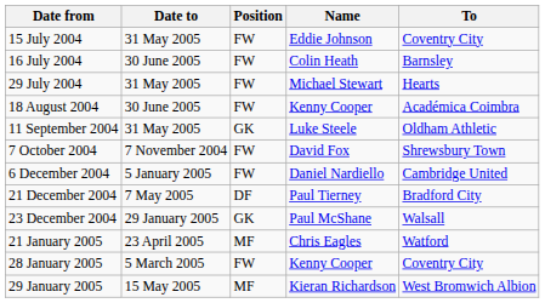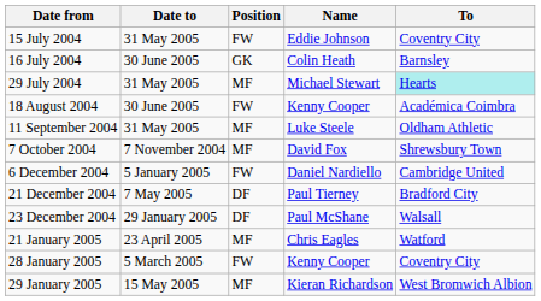 <table class="wikitable">
 <tr>
 <th>Date from</th>
 <th>Date to</th>
 <th>Position</th>
 <th>Name</th>
 <th>To</th>
 </tr>
 <tr>
 <td>15 July 2004</td>
 <td>31 May 2005</td>
 <td>FW</td>
 <td> <a href='#'>Eddie Johnson</a></td>
 <td> <a href='#'>Coventry City</a></td>
 </tr>
 <tr>
 <td>16 July 2004</td>
 <td>30 June 2005</td>
-<td>FW</td>
+<td>GK</td>
 <td> <a href='#'>Colin Heath</a></td>
 <td> <a href='#'>Barnsley</a></td>
 </tr>
 <tr>
 <td>29 July 2004</td>
 <td>31 May 2005</td>
-<td>FW</td>
+<td>MF</td>
 <td> <a href='#'>Michael Stewart</a></td>
-<td> <a href='#'>Hearts</a></td>
+<td style="background: paleturquoise;"> <a href='#'>Hearts</a></td>
 </tr>
 <tr>
 <td>18 August 2004</td>
 <td>30 June 2005</td>
 <td>FW</td>
 <td> <a href='#'>Kenny Cooper</a></td>
 <td> <a href='#'>Académica Coimbra</a></td>
 </tr>
 <tr>
 <td>11 September 2004</td>
 <td>31 May 2005</td>
-<td>GK</td>
+<td>MF</td>
 <td> <a href='#'>Luke Steele</a></td>
 <td> <a href='#'>Oldham Athletic</a></td>
 </tr>
 <tr>
 <td>7 October 2004</td>
 <td>7 November 2004</td>
-<td>FW</td>
+<td>MF</td>
 <td> <a href='#'>David Fox</a></td>
 <td> <a href='#'>Shrewsbury Town</a></td>
 </tr>
 <tr>
 <td>6 December 2004</td>
 <td>5 January 2005</td>
 <td>FW</td>
 <td> <a href='#'>Daniel Nardiello</a></td>
 <td> <a href='#'>Cambridge United</a></td>
 </tr>
 <tr>
 <td>21 December 2004</td>
 <td>7 May 2005</td>
 <td>DF</td>
 <td> <a href='#'>Paul Tierney</a></td>
 <td> <a href='#'>Bradford City</a></td>
 </tr>
 <tr>
 <td>23 December 2004</td>
 <td>29 January 2005</td>
-<td>GK</td>
+<td>DF</td>
 <td> <a href='#'>Paul McShane</a></td>
 <td> <a href='#'>Walsall</a></td>
 </tr>
 <tr>
 <td>21 January 2005</td>
 <td>23 April 2005</td>
 <td>MF</td>
 <td> <a href='#'>Chris Eagles</a></td>
 <td> <a href='#'>Watford</a></td>
 </tr>
 <tr>
 <td>28 January 2005</td>
 <td>5 March 2005</td>
 <td>FW</td>
 <td> <a href='#'>Kenny Cooper</a></td>
 <td> <a href='#'>Coventry City</a></td>
 </tr>
 <tr>
 <td>29 January 2005</td>
 <td>15 May 2005</td>
 <td>MF</td>
 <td> <a href='#'>Kieran Richardson</a></td>
 <td> <a href='#'>West Bromwich Albion</a></td>
 </tr>
 </table>
